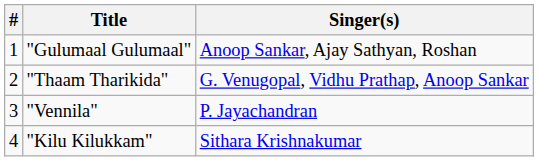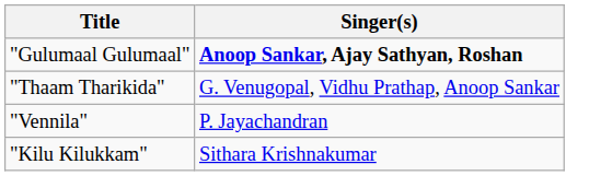 <table class="wikitable" style="font-size:95%;">
 <tr>
-<th>#</th>
 <th>Title</th>
 <th>Singer(s)</th>
 </tr>
 <tr>
-<td>1</td>
 <td>"Gulumaal Gulumaal"</td>
-<td><a href='#'>Anoop Sankar</a>, Ajay Sathyan, Roshan</td>
+<td><strong><a href='#'>Anoop Sankar</a>, Ajay Sathyan, Roshan</strong></td>
 </tr>
 <tr>
-<td>2</td>
 <td>"Thaam Tharikida"</td>
 <td><a href='#'>G. Venugopal</a>, <a href='#'>Vidhu Prathap</a>, <a href='#'>Anoop Sankar</a></td>
 </tr>
 <tr>
-<td>3</td>
 <td>"Vennila"</td>
 <td><a href='#'>P. Jayachandran</a></td>
 </tr>
 <tr>
-<td>4</td>
 <td>"Kilu Kilukkam"</td>
 <td><a href='#'>Sithara Krishnakumar</a></td>
 </tr>
 </table>
